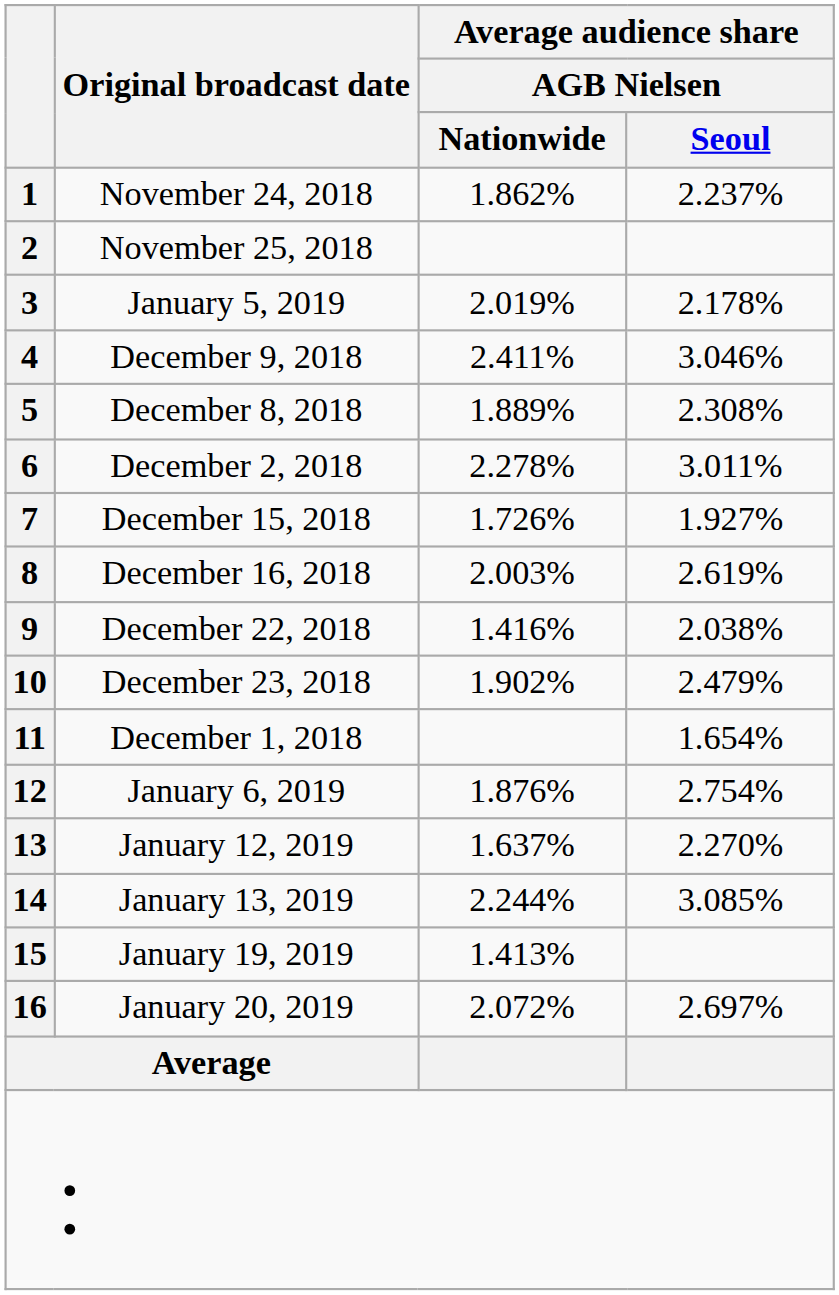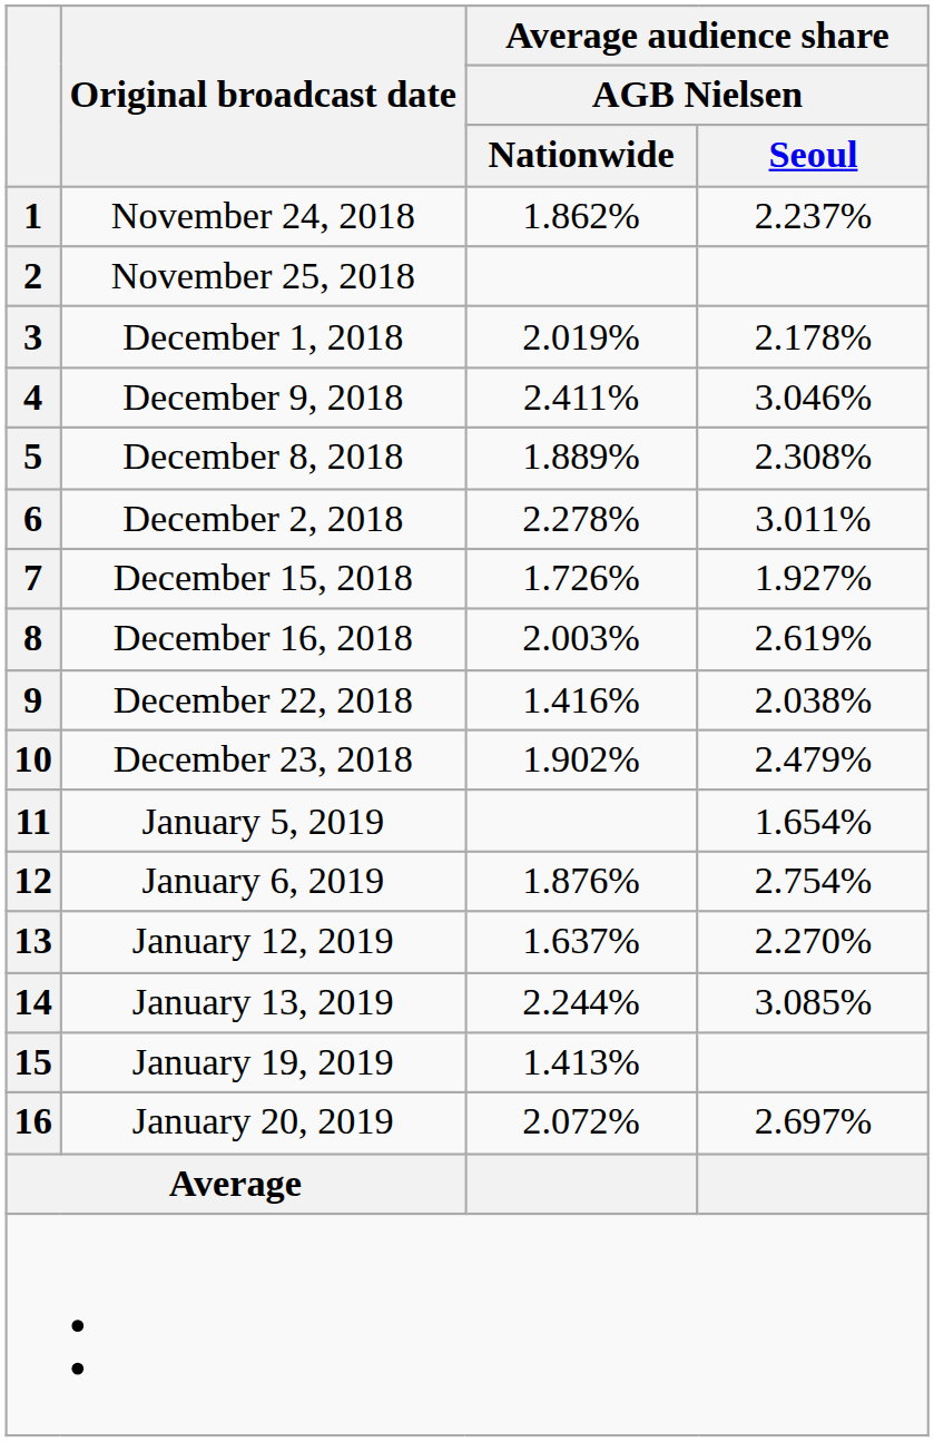 <table class="wikitable" style="text-align:center;max-width:450px; margin-left: auto; margin-right: auto; border: none;">
 <tr>
 </tr>
 <tr>
 <th rowspan="3"></th>
 <th rowspan="3">Original broadcast date</th>
 <th colspan="2">Average audience share</th>
 </tr>
 <tr>
 <th colspan="2">AGB Nielsen</th>
 </tr>
 <tr>
 <th width="90">Nationwide</th>
 <th width="90"><a href='#'>Seoul</a></th>
 </tr>
 <tr>
 <th>1</th>
 <td>November 24, 2018</td>
 <td>1.862%</td>
 <td>2.237%</td>
 </tr>
 <tr>
 <th>2</th>
 <td>November 25, 2018</td>
 <td></td>
 <td></td>
 </tr>
 <tr>
 <th>3</th>
-<td>January 5, 2019</td>
+<td>December 1, 2018</td>
 <td>2.019%</td>
 <td>2.178%</td>
 </tr>
 <tr>
 <th>4</th>
 <td>December 9, 2018</td>
 <td>2.411%</td>
 <td>3.046%</td>
 </tr>
 <tr>
 <th>5</th>
 <td>December 8, 2018</td>
 <td>1.889%</td>
 <td>2.308%</td>
 </tr>
 <tr>
 <th>6</th>
 <td>December 2, 2018</td>
 <td>2.278%</td>
 <td>3.011%</td>
 </tr>
 <tr>
 <th>7</th>
 <td>December 15, 2018</td>
 <td>1.726%</td>
 <td>1.927%</td>
 </tr>
 <tr>
 <th>8</th>
 <td>December 16, 2018</td>
 <td>2.003%</td>
 <td>2.619%</td>
 </tr>
 <tr>
 <th>9</th>
 <td>December 22, 2018</td>
 <td>1.416%</td>
 <td>2.038%</td>
 </tr>
 <tr>
 <th>10</th>
 <td>December 23, 2018</td>
 <td>1.902%</td>
 <td>2.479%</td>
 </tr>
 <tr>
 <th>11</th>
-<td>December 1, 2018</td>
+<td>January 5, 2019</td>
 <td></td>
 <td>1.654%</td>
 </tr>
 <tr>
 <th>12</th>
 <td>January 6, 2019</td>
 <td>1.876%</td>
 <td>2.754%</td>
 </tr>
 <tr>
 <th>13</th>
 <td>January 12, 2019</td>
 <td>1.637%</td>
 <td>2.270%</td>
 </tr>
 <tr>
 <th>14</th>
 <td>January 13, 2019</td>
 <td>2.244%</td>
 <td>3.085%</td>
 </tr>
 <tr>
 <th>15</th>
 <td>January 19, 2019</td>
 <td>1.413%</td>
 <td></td>
 </tr>
 <tr>
 <th>16</th>
 <td>January 20, 2019</td>
 <td>2.072%</td>
 <td>2.697%</td>
 </tr>
 <tr>
 <th colspan="2">Average</th>
 <th></th>
 <th></th>
 </tr>
 <tr>
 <td colspan="6"><br><ul><li></li><li></li></ul></td>
 </tr>
 </table>
